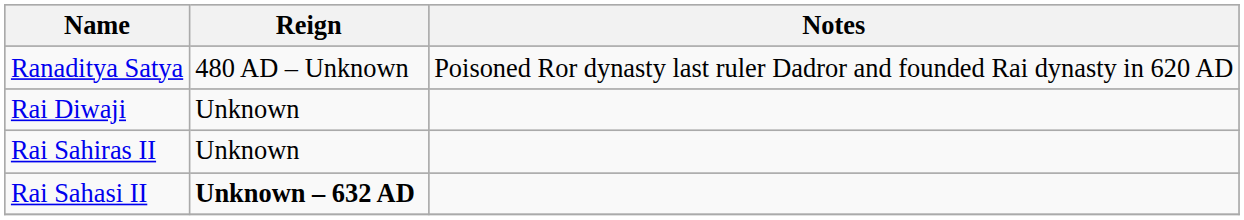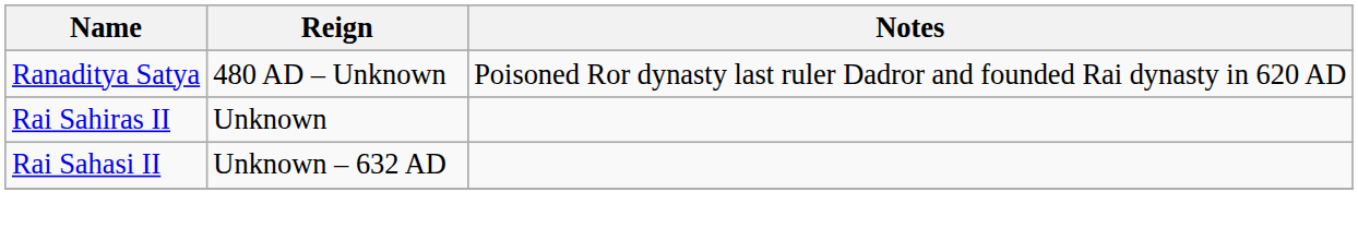 <table class="wikitable">
 <tr>
 <th>Name</th>
 <th>Reign</th>
 <th>Notes</th>
 </tr>
 <tr>
 <td><a href='#'>Ranaditya Satya</a></td>
 <td>480 AD – Unknown  </td>
 <td>Poisoned Ror dynasty last ruler Dadror and founded Rai dynasty in 620 AD</td>
 </tr>
 <tr>
-<td><a href='#'>Rai Diwaji</a></td>
-<td>Unknown</td>
-<td></td>
-</tr>
-<tr>
 <td><a href='#'>Rai Sahiras II</a></td>
 <td>Unknown</td>
 <td></td>
 </tr>
 <tr>
 <td><a href='#'>Rai Sahasi II</a></td>
-<td><strong>Unknown – 632 AD</strong></td>
+<td>Unknown – 632 AD</td>
 <td></td>
 </tr>
 <tr>
 </tr>
 </table>
